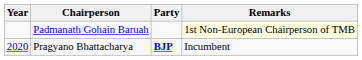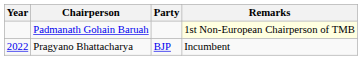 <table class="wikitable sortable">
 <tr>
 <th>Year</th>
 <th>Chairperson</th>
 <th>Party</th>
 <th>Remarks</th>
 </tr>
 <tr>
 <td></td>
 <td><a href='#'>Padmanath Gohain Baruah</a></td>
 <td></td>
 <td style="background: lightyellow;">1st Non-European Chairperson of TMB</td>
 </tr>
 <tr>
-<td><a href='#'>2020</a></td>
+<td><a href='#'>2022</a></td>
 <td>Pragyano Bhattacharya</td>
-<td><strong><a href='#'>BJP</a></strong></td>
+<td><a href='#'>BJP</a></td>
 <td>Incumbent</td>
 </tr>
 </table>
